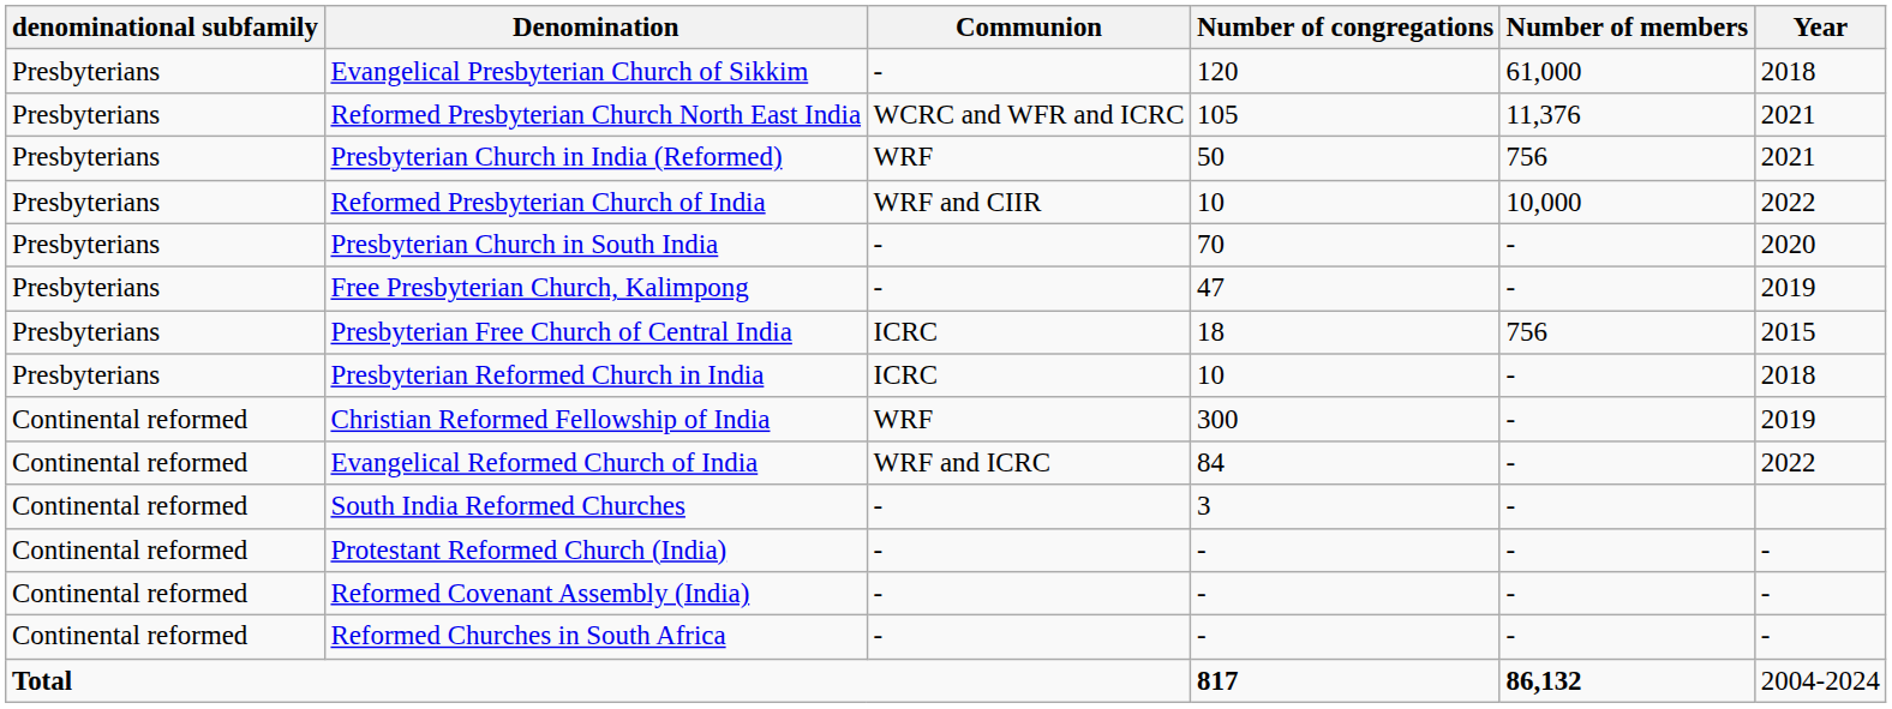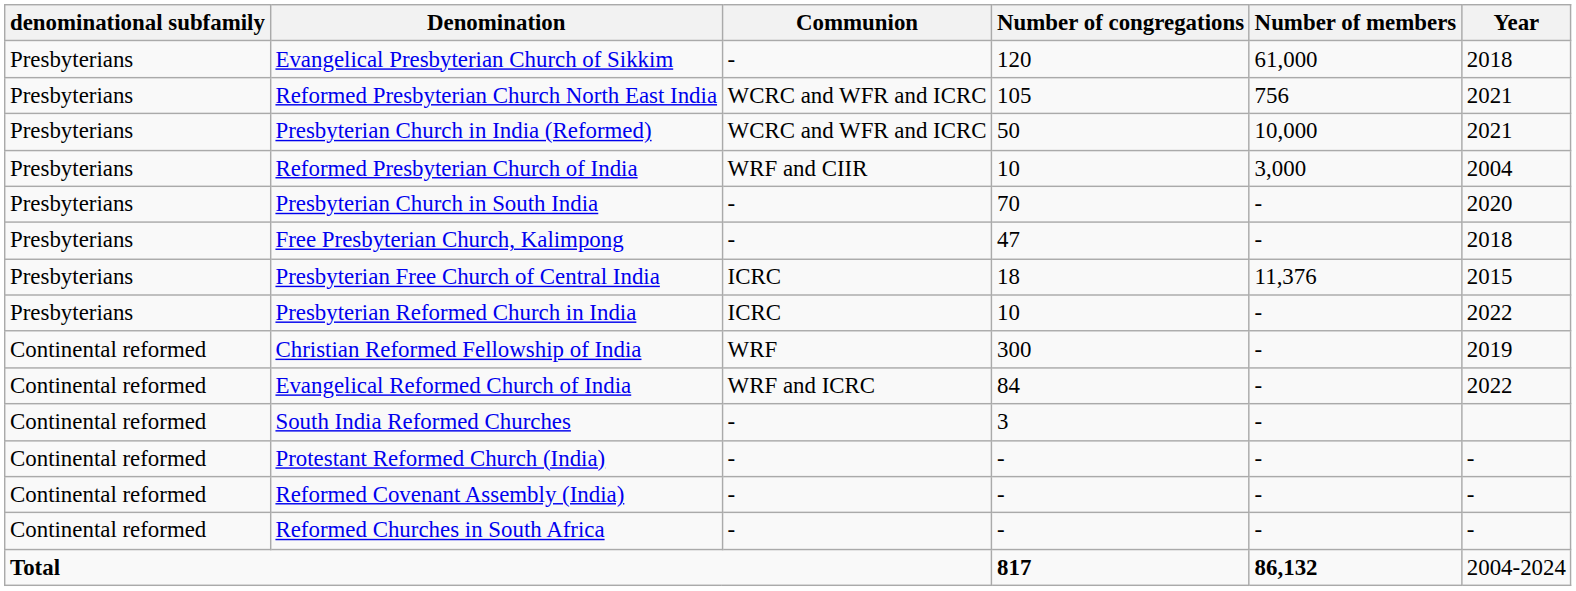 <table class = "wikitable sortable">
 <tr>
 <th><strong>denominational subfamily</strong></th>
 <th><strong>Denomination</strong></th>
 <th><strong>Communion</strong></th>
 <th><strong>Number of congregations</strong></th>
 <th><strong>Number of members</strong></th>
 <th><strong>Year</strong></th>
 </tr>
 <tr>
 <td>Presbyterians</td>
 <td><a href='#'>Evangelical Presbyterian Church of Sikkim</a></td>
 <td>-</td>
 <td>120</td>
 <td>61,000</td>
 <td>2018</td>
 </tr>
 <tr>
 <td>Presbyterians</td>
 <td><a href='#'>Reformed Presbyterian Church North East India</a></td>
 <td>WCRC and WFR and ICRC</td>
 <td>105</td>
-<td>11,376</td>
+<td>756</td>
 <td>2021</td>
 </tr>
 <tr>
 <td>Presbyterians</td>
 <td><a href='#'>Presbyterian Church in India (Reformed)</a></td>
-<td>WRF</td>
+<td>WCRC and WFR and ICRC</td>
 <td>50</td>
-<td>756</td>
+<td>10,000</td>
 <td>2021</td>
 </tr>
 <tr>
 <td>Presbyterians</td>
 <td><a href='#'>Reformed Presbyterian Church of India</a></td>
 <td>WRF and CIIR</td>
 <td>10</td>
-<td>10,000</td>
-<td>2022</td>
+<td>3,000</td>
+<td>2004</td>
 </tr>
 <tr>
 <td>Presbyterians</td>
 <td><a href='#'>Presbyterian Church in South India</a></td>
 <td>-</td>
 <td>70</td>
 <td>-</td>
 <td>2020</td>
 </tr>
 <tr>
 <td>Presbyterians</td>
 <td><a href='#'>Free Presbyterian Church, Kalimpong</a></td>
 <td>-</td>
 <td>47</td>
 <td>-</td>
-<td>2019</td>
+<td>2018</td>
 </tr>
 <tr>
 <td>Presbyterians</td>
 <td><a href='#'>Presbyterian Free Church of Central India</a></td>
 <td>ICRC</td>
 <td>18</td>
-<td>756</td>
+<td>11,376</td>
 <td>2015</td>
 </tr>
 <tr>
 <td>Presbyterians</td>
 <td><a href='#'>Presbyterian Reformed Church in India</a></td>
 <td>ICRC</td>
 <td>10</td>
 <td>-</td>
-<td>2018</td>
+<td>2022</td>
 </tr>
 <tr>
 <td>Continental reformed</td>
 <td><a href='#'>Christian Reformed Fellowship of India</a></td>
 <td>WRF</td>
 <td>300</td>
 <td>-</td>
 <td>2019</td>
 </tr>
 <tr>
 <td>Continental reformed</td>
 <td><a href='#'>Evangelical Reformed Church of India</a></td>
 <td>WRF and ICRC</td>
 <td>84</td>
 <td>-</td>
 <td>2022</td>
 </tr>
 <tr>
 <td>Continental reformed</td>
 <td><a href='#'>South India Reformed Churches</a></td>
 <td>-</td>
 <td>3</td>
 <td>-</td>
 <td></td>
 </tr>
 <tr>
 <td>Continental reformed</td>
 <td><a href='#'>Protestant Reformed Church (India)</a></td>
 <td>-</td>
 <td>-</td>
 <td>-</td>
 <td>-</td>
 </tr>
 <tr>
 <td>Continental reformed</td>
 <td><a href='#'>Reformed Covenant Assembly (India)</a></td>
 <td>-</td>
 <td>-</td>
 <td>-</td>
 <td>-</td>
 </tr>
 <tr>
 <td>Continental reformed</td>
 <td><a href='#'>Reformed Churches in South Africa</a></td>
 <td>-</td>
 <td>-</td>
 <td>-</td>
 <td>-</td>
 </tr>
 <tr>
 <td colspan="3"><strong>Total</strong></td>
 <td><strong>817</strong></td>
 <td><strong>86,132</strong></td>
 <td>2004-2024</td>
 </tr>
 </table>
